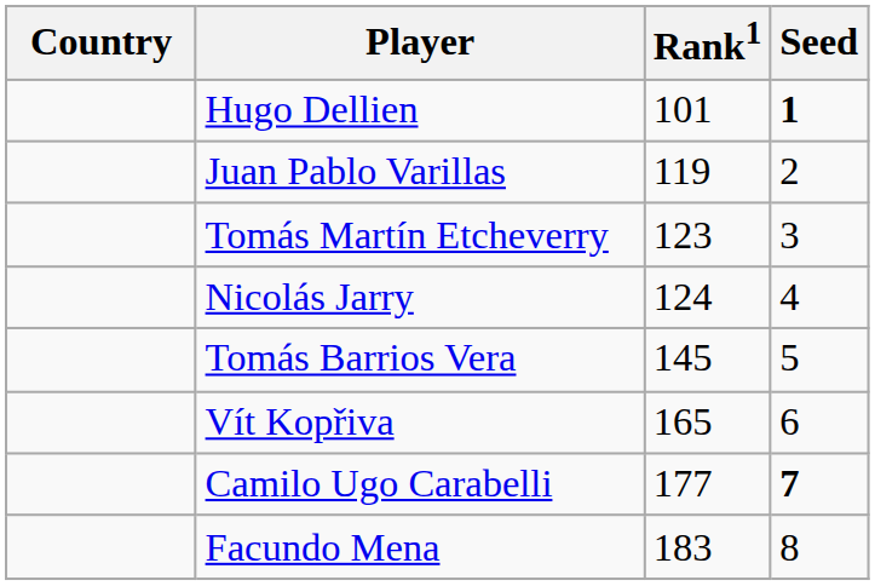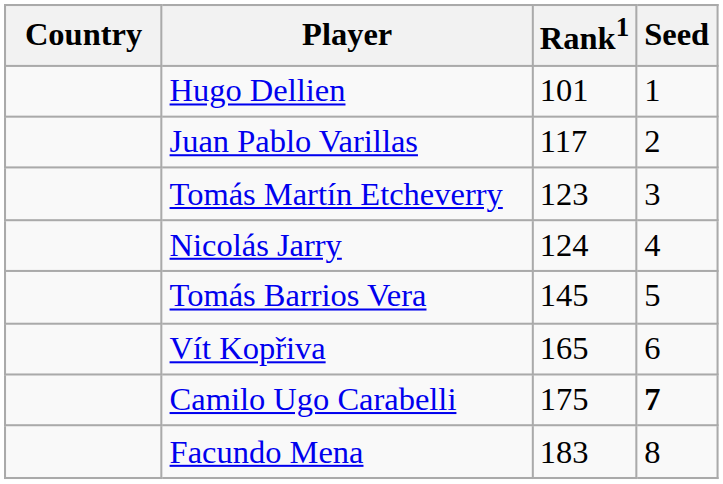 <table class="sortable wikitable">
 <tr>
 <th width="70">Country</th>
 <th width="175">Player</th>
 <th>Rank<sup>1</sup></th>
 <th>Seed</th>
 </tr>
 <tr>
 <td></td>
 <td><a href='#'>Hugo Dellien</a></td>
 <td>101</td>
-<td><strong>1</strong></td>
+<td>1</td>
 </tr>
 <tr>
 <td></td>
 <td><a href='#'>Juan Pablo Varillas</a></td>
-<td>119</td>
+<td>117</td>
 <td>2</td>
 </tr>
 <tr>
 <td></td>
 <td><a href='#'>Tomás Martín Etcheverry</a></td>
 <td>123</td>
 <td>3</td>
 </tr>
 <tr>
 <td></td>
 <td><a href='#'>Nicolás Jarry</a></td>
 <td>124</td>
 <td>4</td>
 </tr>
 <tr>
 <td></td>
 <td><a href='#'>Tomás Barrios Vera</a></td>
 <td>145</td>
 <td>5</td>
 </tr>
 <tr>
 <td></td>
 <td><a href='#'>Vít Kopřiva</a></td>
 <td>165</td>
 <td>6</td>
 </tr>
 <tr>
 <td></td>
 <td><a href='#'>Camilo Ugo Carabelli</a></td>
-<td>177</td>
+<td>175</td>
 <td><strong>7</strong></td>
 </tr>
 <tr>
 <td></td>
 <td><a href='#'>Facundo Mena</a></td>
 <td>183</td>
 <td>8</td>
 </tr>
 </table>
